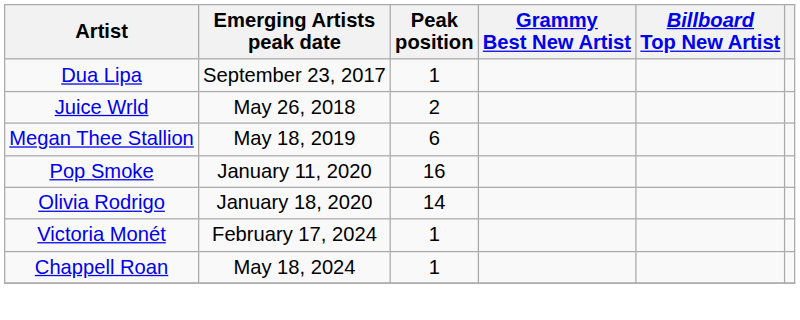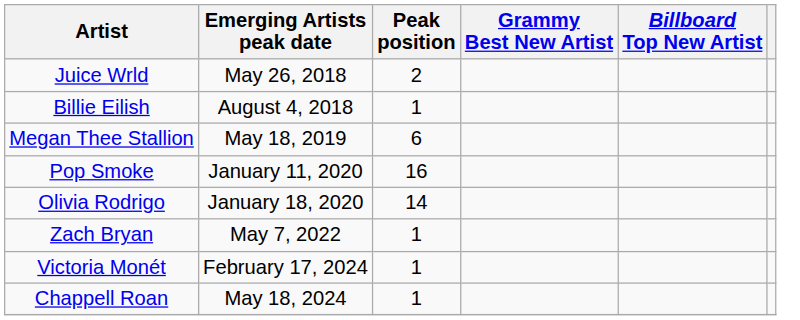 <table class="wikitable sortable plainrowheaders" style="text-align:center">
 <tr>
 <th>Artist</th>
 <th>Emerging Artists<br>peak date</th>
 <th>Peak<br>position</th>
 <th><a href='#'>Grammy<br>Best New Artist</a></th>
 <th><a href='#'><em>Billboard</em><br>Top New Artist</a></th>
 <th class="unsortable"></th>
 </tr>
 <tr>
-<td><a href='#'>Dua Lipa</a></td>
-<td>September 23, 2017</td>
-<td>1</td>
+<td><a href='#'>Juice Wrld</a></td>
+<td>May 26, 2018</td>
+<td>2</td>
 <td></td>
 <td></td>
 <td></td>
 </tr>
 <tr>
-<td><a href='#'>Juice Wrld</a></td>
-<td>May 26, 2018</td>
-<td>2</td>
+<td><a href='#'>Billie Eilish</a></td>
+<td>August 4, 2018</td>
+<td>1</td>
 <td></td>
 <td></td>
 <td></td>
 </tr>
 <tr>
 <td><a href='#'>Megan Thee Stallion</a></td>
 <td>May 18, 2019</td>
 <td>6</td>
 <td></td>
 <td></td>
 <td></td>
 </tr>
 <tr>
 <td><a href='#'>Pop Smoke</a></td>
 <td>January 11, 2020</td>
 <td>16</td>
 <td></td>
 <td></td>
 <td></td>
 </tr>
 <tr>
 <td><a href='#'>Olivia Rodrigo</a></td>
 <td>January 18, 2020</td>
 <td>14</td>
 <td></td>
 <td></td>
 <td></td>
 </tr>
 <tr>
+<td><a href='#'>Zach Bryan</a></td>
+<td>May 7, 2022</td>
+<td>1</td>
+<td></td>
+<td></td>
+<td></td>
+</tr>
+<tr>
 <td><a href='#'>Victoria Monét</a></td>
 <td>February 17, 2024</td>
 <td>1</td>
 <td></td>
 <td></td>
 <td></td>
 </tr>
 <tr>
 <td><a href='#'>Chappell Roan</a></td>
 <td>May 18, 2024</td>
 <td>1</td>
 <td></td>
 <td></td>
 <td></td>
 </tr>
 <tr>
 </tr>
 </table>
